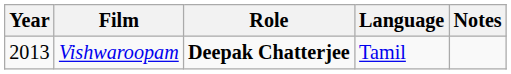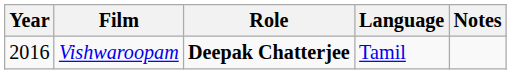 <table class="wikitable">
 <tr>
 <th>Year</th>
 <th>Film</th>
 <th>Role</th>
 <th>Language</th>
 <th>Notes</th>
 </tr>
 <tr>
-<td>2013</td>
+<td>2016</td>
 <td><em><a href='#'>Vishwaroopam</a></em></td>
 <td><strong>Deepak Chatterjee<br></strong></td>
 <td><a href='#'>Tamil</a></td>
 <td></td>
 </tr>
 </table>
